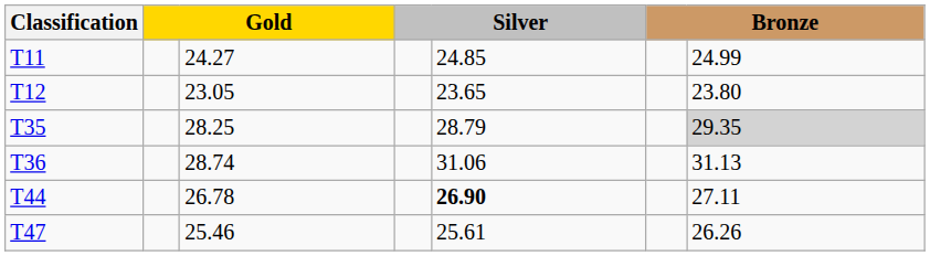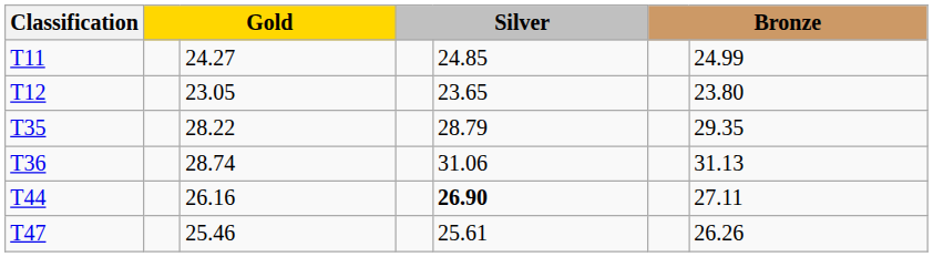 <table class=wikitable style="font-size:100%">
 <tr>
 <th rowspan="1" width="15%">Classification</th>
 <th colspan="2" style="background:gold;">Gold</th>
 <th colspan="2" style="background:silver;">Silver</th>
 <th colspan="2" style="background:#CC9966;">Bronze</th>
 </tr>
 <tr>
 <td><a href='#'>T11</a> <br></td>
 <td></td>
 <td>24.27</td>
 <td></td>
 <td>24.85</td>
 <td></td>
 <td>24.99</td>
 </tr>
 <tr>
 <td><a href='#'>T12</a> <br></td>
 <td></td>
 <td>23.05</td>
 <td></td>
 <td>23.65</td>
 <td></td>
 <td>23.80</td>
 </tr>
 <tr>
 <td><a href='#'>T35</a> <br></td>
 <td></td>
-<td>28.25</td>
+<td>28.22</td>
 <td></td>
 <td>28.79</td>
 <td></td>
-<td style="background: lightgrey;">29.35</td>
+<td>29.35</td>
 </tr>
 <tr>
 <td><a href='#'>T36</a> <br></td>
 <td></td>
 <td>28.74</td>
 <td></td>
 <td>31.06</td>
 <td></td>
 <td>31.13</td>
 </tr>
 <tr>
 <td><a href='#'>T44</a> <br></td>
 <td></td>
-<td>26.78</td>
+<td>26.16</td>
 <td></td>
 <td><strong>26.90</strong></td>
 <td></td>
 <td>27.11</td>
 </tr>
 <tr>
 <td><a href='#'>T47</a> <br></td>
 <td></td>
 <td>25.46</td>
 <td></td>
 <td>25.61</td>
 <td></td>
 <td>26.26</td>
 </tr>
 </table>
